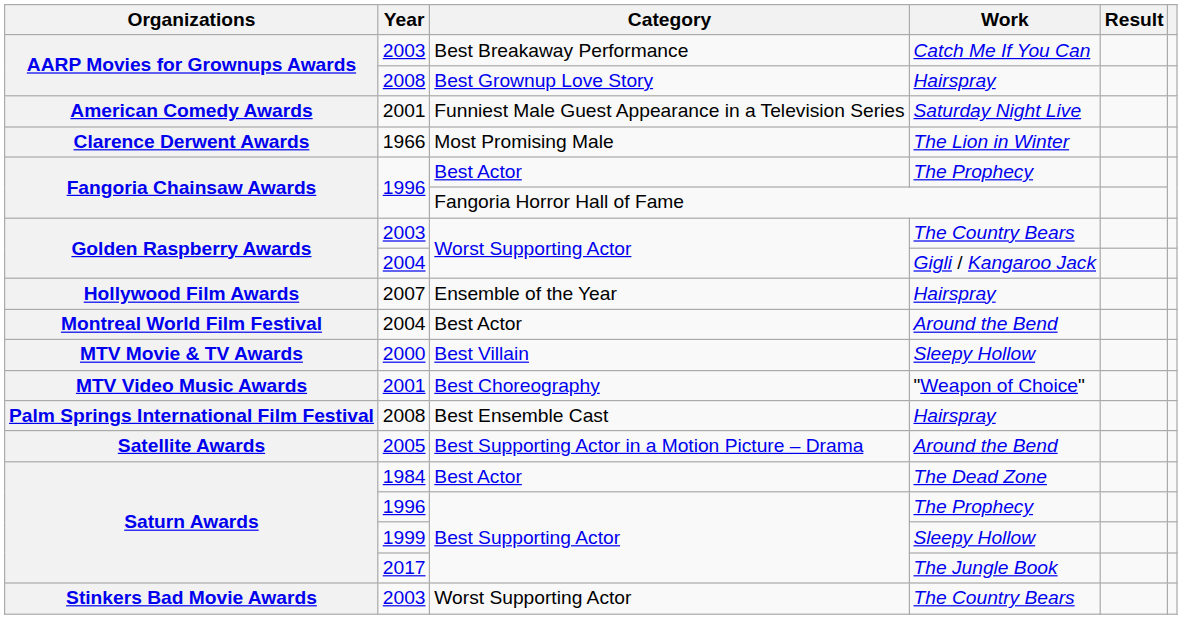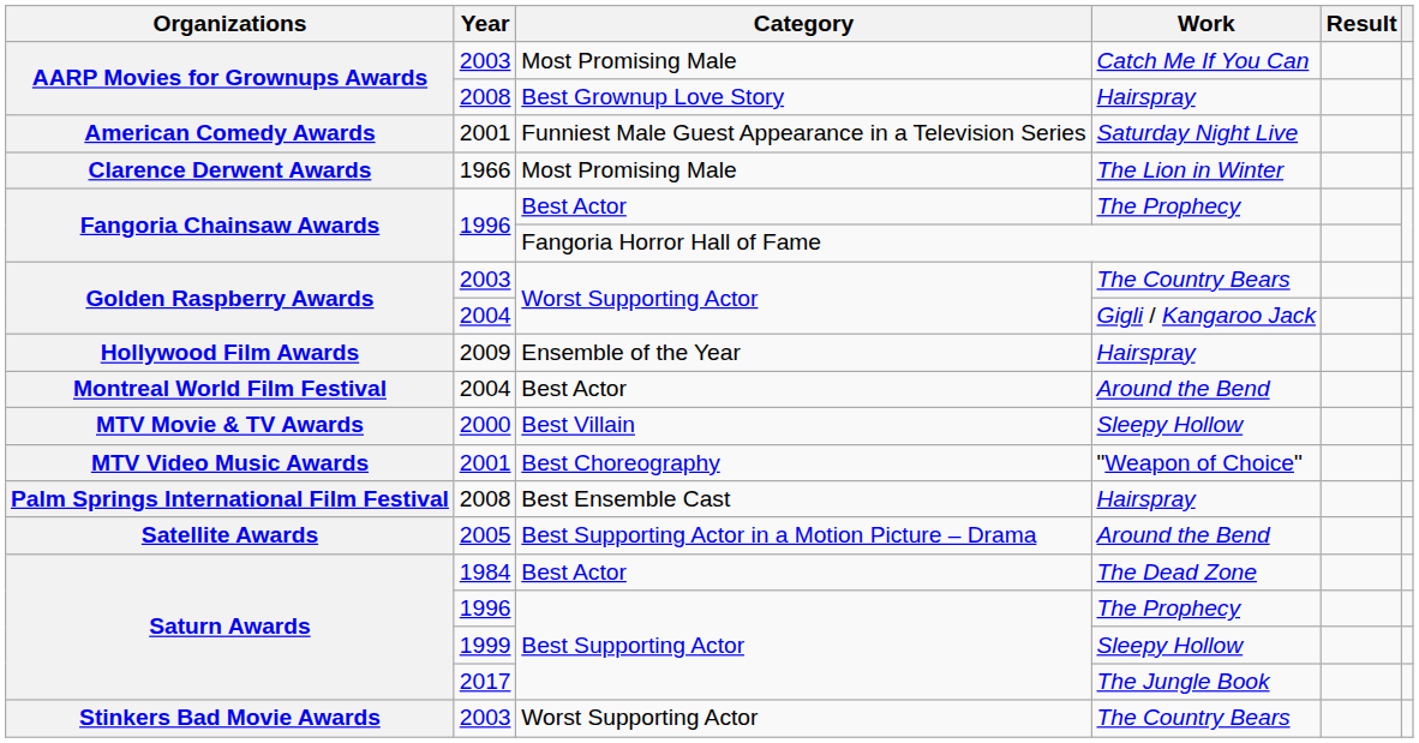 <table class= "wikitable plainrowheaders sortable">
 <tr>
 <th>Organizations</th>
 <th scope="col">Year</th>
 <th scope="col">Category</th>
 <th scope="col">Work</th>
 <th scope="col">Result</th>
 <th scope="col" class="unsortable"></th>
 </tr>
 <tr>
 <th rowspan="2", scope="row"><a href='#'>AARP Movies for Grownups Awards</a></th>
 <td style="text-align:center;"><a href='#'>2003</a></td>
-<td>Best Breakaway Performance</td>
+<td>Most Promising Male</td>
 <td><em><a href='#'>Catch Me If You Can</a></em></td>
 <td></td>
 <td style="text-align:center;"></td>
 </tr>
 <tr>
 <td style="text-align:center;"><a href='#'>2008</a></td>
 <td><a href='#'>Best Grownup Love Story</a></td>
 <td><em><a href='#'>Hairspray</a></em></td>
 <td></td>
 <td style="text-align:center;"></td>
 </tr>
 <tr>
 <th rowspan="1", scope="row"><a href='#'>American Comedy Awards</a></th>
 <td style="text-align:center;">2001</td>
 <td>Funniest Male Guest Appearance in a Television Series</td>
 <td><em><a href='#'>Saturday Night Live</a></em></td>
 <td></td>
 <td style="text-align:center;"></td>
 </tr>
 <tr>
 <th rowspan="1", scope="row"><a href='#'>Clarence Derwent Awards</a></th>
 <td style="text-align:center;">1966</td>
 <td>Most Promising Male</td>
 <td><em><a href='#'>The Lion in Winter</a></em></td>
 <td></td>
 <td style="text-align:center;"></td>
 </tr>
 <tr>
 <th rowspan="2", scope="row"><a href='#'>Fangoria Chainsaw Awards</a></th>
 <td style="text-align:center;" rowspan="2"><a href='#'>1996</a></td>
 <td><a href='#'>Best Actor</a></td>
 <td><em><a href='#'>The Prophecy</a></em></td>
 <td></td>
 <td style="text-align:center;" rowspan="2"></td>
 </tr>
 <tr>
 <td colspan="2">Fangoria Horror Hall of Fame</td>
 <td></td>
 </tr>
 <tr>
 <th rowspan="2", scope="row"><a href='#'>Golden Raspberry Awards</a></th>
 <td style="text-align:center;"><a href='#'>2003</a></td>
 <td rowspan="2"><a href='#'>Worst Supporting Actor</a></td>
 <td><em><a href='#'>The Country Bears</a></em></td>
 <td></td>
 <td style="text-align:center;"></td>
 </tr>
 <tr>
 <td style="text-align:center;"><a href='#'>2004</a></td>
 <td><em><a href='#'>Gigli</a></em> / <em><a href='#'>Kangaroo Jack</a></em></td>
 <td></td>
 <td style="text-align:center;"></td>
 </tr>
 <tr>
 <th rowspan="1", scope="row"><a href='#'>Hollywood Film Awards</a></th>
-<td style="text-align:center;">2007</td>
+<td style="text-align:center;">2009</td>
 <td>Ensemble of the Year</td>
 <td><em><a href='#'>Hairspray</a></em></td>
 <td></td>
 <td style="text-align:center;"></td>
 </tr>
 <tr>
 <th rowspan="1", scope="row"><a href='#'>Montreal World Film Festival</a></th>
 <td style="text-align:center;">2004</td>
 <td>Best Actor</td>
 <td><em><a href='#'>Around the Bend</a></em></td>
 <td></td>
 <td style="text-align:center;"></td>
 </tr>
 <tr>
 <th rowspan="1", scope="row"><a href='#'>MTV Movie & TV Awards</a></th>
 <td style="text-align:center;"><a href='#'>2000</a></td>
 <td><a href='#'>Best Villain</a></td>
 <td><em><a href='#'>Sleepy Hollow</a></em></td>
 <td></td>
 <td style="text-align:center;"></td>
 </tr>
 <tr>
 <th rowspan="1", scope="row"><a href='#'>MTV Video Music Awards</a></th>
 <td style="text-align:center;"><a href='#'>2001</a></td>
 <td><a href='#'>Best Choreography</a></td>
 <td>"<a href='#'>Weapon of Choice</a>"</td>
 <td></td>
 <td style="text-align:center;"></td>
 </tr>
 <tr>
 <th rowspan="1", scope="row"><a href='#'>Palm Springs International Film Festival</a></th>
 <td style="text-align:center;">2008</td>
 <td>Best Ensemble Cast</td>
 <td><em><a href='#'>Hairspray</a></em></td>
 <td></td>
 <td style="text-align:center;"></td>
 </tr>
 <tr>
 <th rowspan="1", scope="row"><a href='#'>Satellite Awards</a></th>
 <td style="text-align:center;"><a href='#'>2005</a></td>
 <td><a href='#'>Best Supporting Actor in a Motion Picture – Drama</a></td>
 <td><em><a href='#'>Around the Bend</a></em></td>
 <td></td>
 <td style="text-align:center;"></td>
 </tr>
 <tr>
 <th rowspan="4", scope="row"><a href='#'>Saturn Awards</a></th>
 <td style="text-align:center;"><a href='#'>1984</a></td>
 <td><a href='#'>Best Actor</a></td>
 <td><em><a href='#'>The Dead Zone</a></em></td>
 <td></td>
 <td style="text-align:center;"></td>
 </tr>
 <tr>
 <td style="text-align:center;"><a href='#'>1996</a></td>
 <td rowspan="3"><a href='#'>Best Supporting Actor</a></td>
 <td><em><a href='#'>The Prophecy</a></em></td>
 <td></td>
 <td style="text-align:center;"></td>
 </tr>
 <tr>
 <td style="text-align:center;"><a href='#'>1999</a></td>
 <td><em><a href='#'>Sleepy Hollow</a></em></td>
 <td></td>
 <td style="text-align:center;"></td>
 </tr>
 <tr>
 <td style="text-align:center;"><a href='#'>2017</a></td>
 <td><em><a href='#'>The Jungle Book</a></em></td>
 <td></td>
 <td style="text-align:center;"></td>
 </tr>
 <tr>
 <th rowspan="4", scope="row"><a href='#'>Stinkers Bad Movie Awards</a></th>
 <td style="text-align:center;"><a href='#'>2003</a></td>
 <td>Worst Supporting Actor</td>
 <td><em><a href='#'>The Country Bears</a></em></td>
 <td></td>
 <td style="text-align:center;"></td>
 </tr>
 </table>
